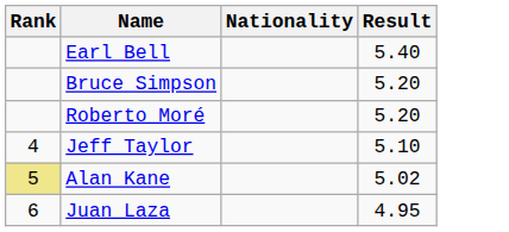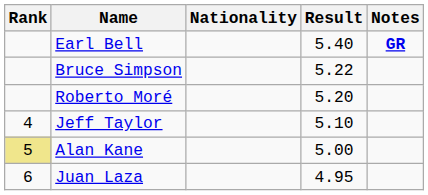 <table class="wikitable sortable" style="text-align:center">
 <tr>
 <th>Rank</th>
 <th>Name</th>
 <th>Nationality</th>
 <th>Result</th>
+<th>Notes</th>
 </tr>
 <tr>
 <td></td>
 <td align=left><a href='#'>Earl Bell</a></td>
 <td align=left></td>
 <td>5.40</td>
+<td><strong><a href='#'>GR</a></strong></td>
 </tr>
 <tr>
 <td></td>
 <td align=left><a href='#'>Bruce Simpson</a></td>
 <td align=left></td>
-<td>5.20</td>
+<td>5.22</td>
+<td></td>
 </tr>
 <tr>
 <td></td>
 <td align=left><a href='#'>Roberto Moré</a></td>
 <td align=left></td>
 <td>5.20</td>
+<td></td>
 </tr>
 <tr>
 <td>4</td>
 <td align=left><a href='#'>Jeff Taylor</a></td>
 <td align=left></td>
 <td>5.10</td>
+<td></td>
 </tr>
 <tr>
 <td style="background: khaki;">5</td>
 <td align=left><a href='#'>Alan Kane</a></td>
 <td align=left></td>
-<td>5.02</td>
+<td>5.00</td>
+<td></td>
 </tr>
 <tr>
 <td>6</td>
 <td align=left><a href='#'>Juan Laza</a></td>
 <td align=left></td>
 <td>4.95</td>
+<td></td>
 </tr>
 </table>
